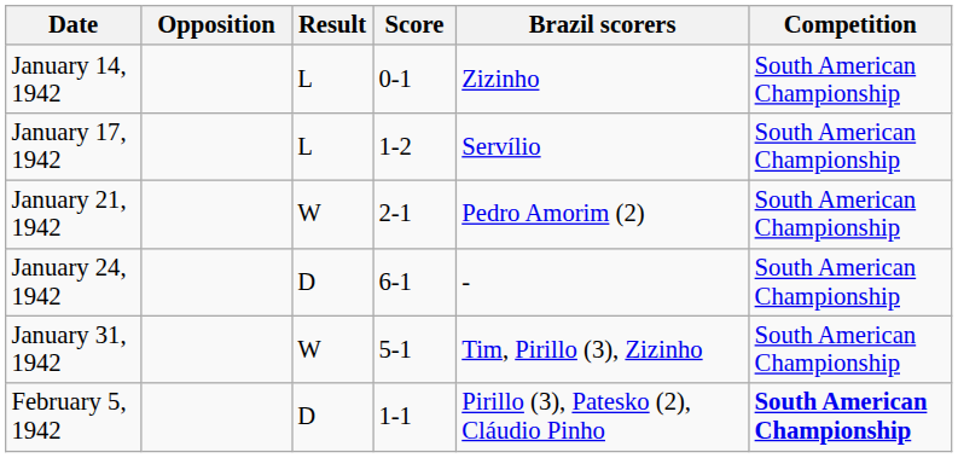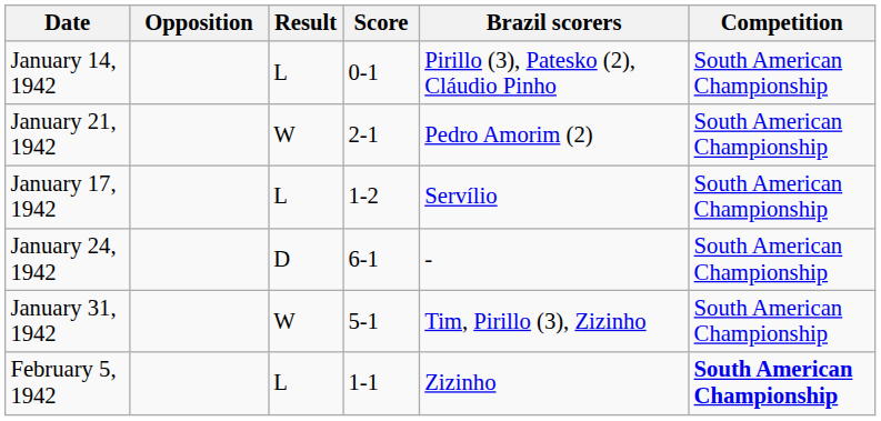 <table class="wikitable" style="text-align: left;">
 <tr>
 <th width=12%>Date</th>
 <th width=12%>Opposition</th>
 <th width=1%>Result</th>
 <th width=7%>Score</th>
 <th width=26%>Brazil scorers</th>
 <th width=18%>Competition</th>
 </tr>
 <tr>
 <td>January 14, 1942</td>
 <td></td>
 <td>L</td>
 <td>0-1</td>
-<td><a href='#'>Zizinho</a></td>
+<td><a href='#'>Pirillo</a> (3), <a href='#'>Patesko</a> (2), <a href='#'>Cláudio Pinho</a></td>
+<td><a href='#'>South American Championship</a></td>
+</tr>
+<tr>
+<td>January 21, 1942</td>
+<td></td>
+<td>W</td>
+<td>2-1</td>
+<td><a href='#'>Pedro Amorim</a> (2)</td>
 <td><a href='#'>South American Championship</a></td>
 </tr>
 <tr>
 <td>January 17, 1942</td>
 <td></td>
 <td>L</td>
 <td>1-2</td>
 <td><a href='#'>Servílio</a></td>
-<td><a href='#'>South American Championship</a></td>
-</tr>
-<tr>
-<td>January 21, 1942</td>
-<td></td>
-<td>W</td>
-<td>2-1</td>
-<td><a href='#'>Pedro Amorim</a> (2)</td>
 <td><a href='#'>South American Championship</a></td>
 </tr>
 <tr>
 <td>January 24, 1942</td>
 <td></td>
 <td>D</td>
 <td>6-1</td>
 <td>-</td>
 <td><a href='#'>South American Championship</a></td>
 </tr>
 <tr>
 <td>January 31, 1942</td>
 <td></td>
 <td>W</td>
 <td>5-1</td>
 <td><a href='#'>Tim</a>, <a href='#'>Pirillo</a> (3), <a href='#'>Zizinho</a></td>
 <td><a href='#'>South American Championship</a></td>
 </tr>
 <tr>
 <td>February 5, 1942</td>
 <td></td>
-<td>D</td>
+<td>L</td>
 <td>1-1</td>
-<td><a href='#'>Pirillo</a> (3), <a href='#'>Patesko</a> (2), <a href='#'>Cláudio Pinho</a></td>
+<td><a href='#'>Zizinho</a></td>
 <td><strong><a href='#'>South American Championship</a></strong></td>
 </tr>
 </table>
